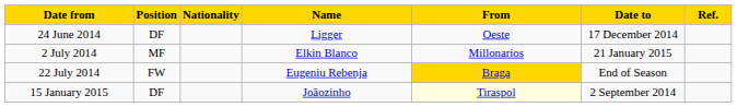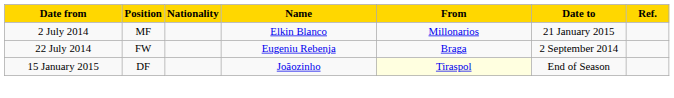 <table class="wikitable" style="text-align:center; font-size:90%; ">
 <tr>
 <th style="background:gold; color:black; width:150px;">Date from</th>
 <th style="background:gold; color:black; width:50px;">Position</th>
 <th style="background:gold; color:black; width:50px;">Nationality</th>
 <th style="background:gold; color:black; width:200px;">Name</th>
 <th style="background:gold; color:black; width:200px;">From</th>
 <th style="background:gold; color:black; width:120px;">Date to</th>
 <th style="background:gold; color:black; width:50px;">Ref.</th>
-</tr>
-<tr>
-<td>24 June 2014</td>
-<td>DF</td>
-<td></td>
-<td><a href='#'>Ligger</a></td>
-<td><a href='#'>Oeste</a></td>
-<td>17 December 2014</td>
-<td></td>
 </tr>
 <tr>
 <td>2 July 2014</td>
 <td>MF</td>
 <td></td>
 <td><a href='#'>Elkin Blanco</a></td>
 <td><a href='#'>Millonarios</a></td>
 <td>21 January 2015</td>
 <td></td>
 </tr>
 <tr>
 <td>22 July 2014</td>
 <td>FW</td>
 <td></td>
 <td><a href='#'>Eugeniu Rebenja</a></td>
-<td style="background: gold;"><a href='#'>Braga</a></td>
-<td>End of Season</td>
+<td><a href='#'>Braga</a></td>
+<td>2 September 2014</td>
 <td></td>
 </tr>
 <tr>
 <td>15 January 2015</td>
 <td>DF</td>
 <td></td>
 <td><a href='#'>Joãozinho</a></td>
 <td style="background: lightyellow;"><a href='#'>Tiraspol</a></td>
-<td>2 September 2014</td>
+<td>End of Season</td>
 <td></td>
 </tr>
 </table>
